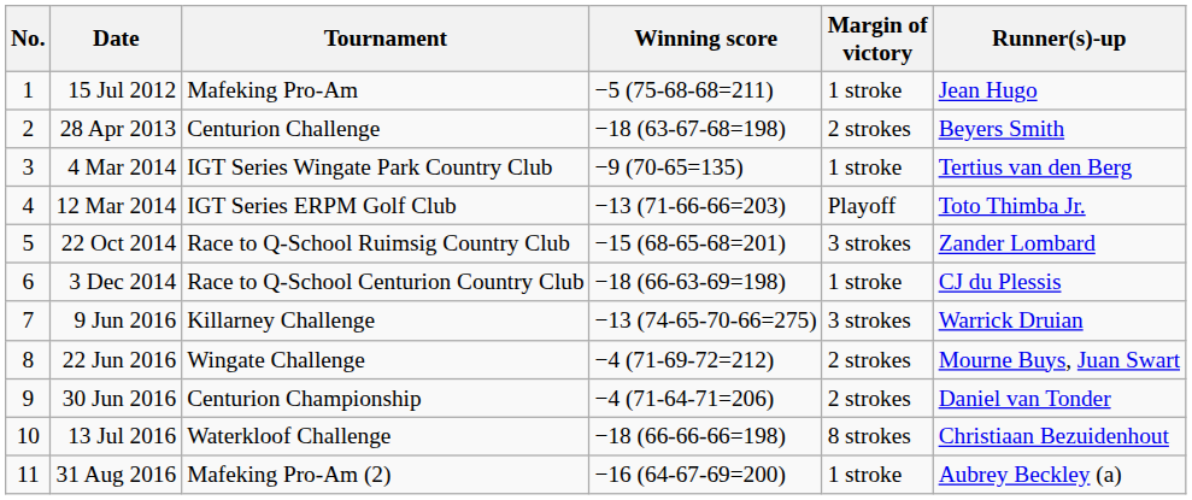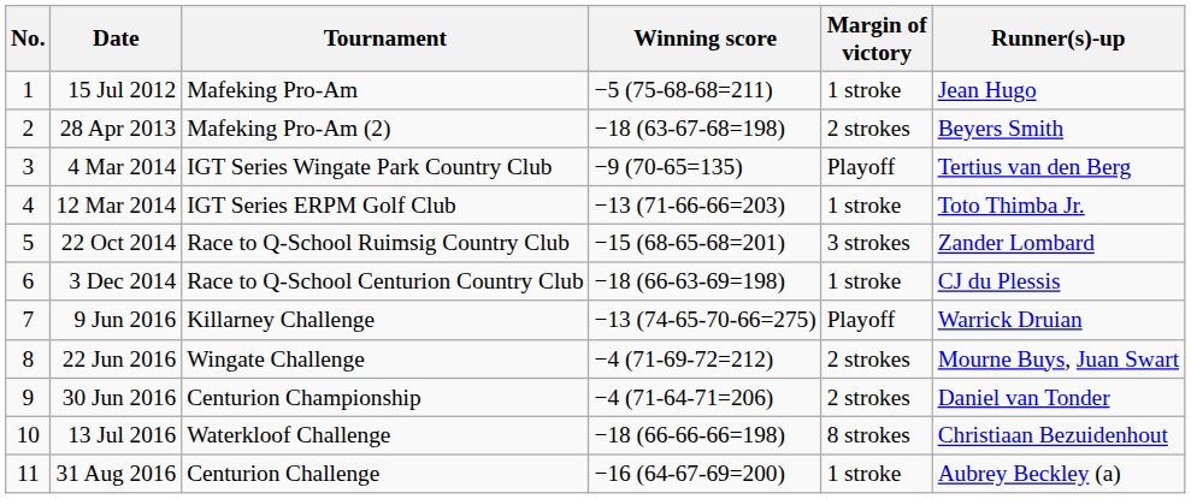 <table class="wikitable" style="font-size:95%;">
 <tr>
 <th>No.</th>
 <th>Date</th>
 <th>Tournament</th>
 <th>Winning score</th>
 <th>Margin of<br>victory</th>
 <th>Runner(s)-up</th>
 </tr>
 <tr>
 <td align=center>1</td>
 <td align=right>15 Jul 2012</td>
 <td>Mafeking Pro-Am</td>
 <td>−5 (75-68-68=211)</td>
 <td>1 stroke</td>
 <td> <a href='#'>Jean Hugo</a></td>
 </tr>
 <tr>
 <td align=center>2</td>
 <td align=right>28 Apr 2013</td>
-<td>Centurion Challenge</td>
+<td>Mafeking Pro-Am (2)</td>
 <td>−18 (63-67-68=198)</td>
 <td>2 strokes</td>
 <td> <a href='#'>Beyers Smith</a></td>
 </tr>
 <tr>
 <td align=center>3</td>
 <td align=right>4 Mar 2014</td>
 <td>IGT Series Wingate Park Country Club</td>
 <td>−9 (70-65=135)</td>
-<td>1 stroke</td>
+<td>Playoff</td>
 <td> <a href='#'>Tertius van den Berg</a></td>
 </tr>
 <tr>
 <td align=center>4</td>
 <td align=right>12 Mar 2014</td>
 <td>IGT Series ERPM Golf Club</td>
 <td>−13 (71-66-66=203)</td>
-<td>Playoff</td>
+<td>1 stroke</td>
 <td> <a href='#'>Toto Thimba Jr.</a></td>
 </tr>
 <tr>
 <td align=center>5</td>
 <td align=right>22 Oct 2014</td>
 <td>Race to Q-School Ruimsig Country Club</td>
 <td>−15 (68-65-68=201)</td>
 <td>3 strokes</td>
 <td> <a href='#'>Zander Lombard</a></td>
 </tr>
 <tr>
 <td align=center>6</td>
 <td align=right>3 Dec 2014</td>
 <td>Race to Q-School Centurion Country Club</td>
 <td>−18 (66-63-69=198)</td>
 <td>1 stroke</td>
 <td> <a href='#'>CJ du Plessis</a></td>
 </tr>
 <tr>
 <td align=center>7</td>
 <td align=right>9 Jun 2016</td>
 <td>Killarney Challenge</td>
 <td>−13 (74-65-70-66=275)</td>
-<td>3 strokes</td>
+<td>Playoff</td>
 <td> <a href='#'>Warrick Druian</a></td>
 </tr>
 <tr>
 <td align=center>8</td>
 <td align=right>22 Jun 2016</td>
 <td>Wingate Challenge</td>
 <td>−4 (71-69-72=212)</td>
 <td>2 strokes</td>
 <td> <a href='#'>Mourne Buys</a>,  <a href='#'>Juan Swart</a></td>
 </tr>
 <tr>
 <td align=center>9</td>
 <td align=right>30 Jun 2016</td>
 <td>Centurion Championship</td>
 <td>−4 (71-64-71=206)</td>
 <td>2 strokes</td>
 <td> <a href='#'>Daniel van Tonder</a></td>
 </tr>
 <tr>
 <td align=center>10</td>
 <td align=right>13 Jul 2016</td>
 <td>Waterkloof Challenge</td>
 <td>−18 (66-66-66=198)</td>
 <td>8 strokes</td>
 <td> <a href='#'>Christiaan Bezuidenhout</a></td>
 </tr>
 <tr>
 <td align=center>11</td>
 <td align=right>31 Aug 2016</td>
-<td>Mafeking Pro-Am (2)</td>
+<td>Centurion Challenge</td>
 <td>−16 (64-67-69=200)</td>
 <td>1 stroke</td>
 <td> <a href='#'>Aubrey Beckley</a> (a)</td>
 </tr>
 </table>
